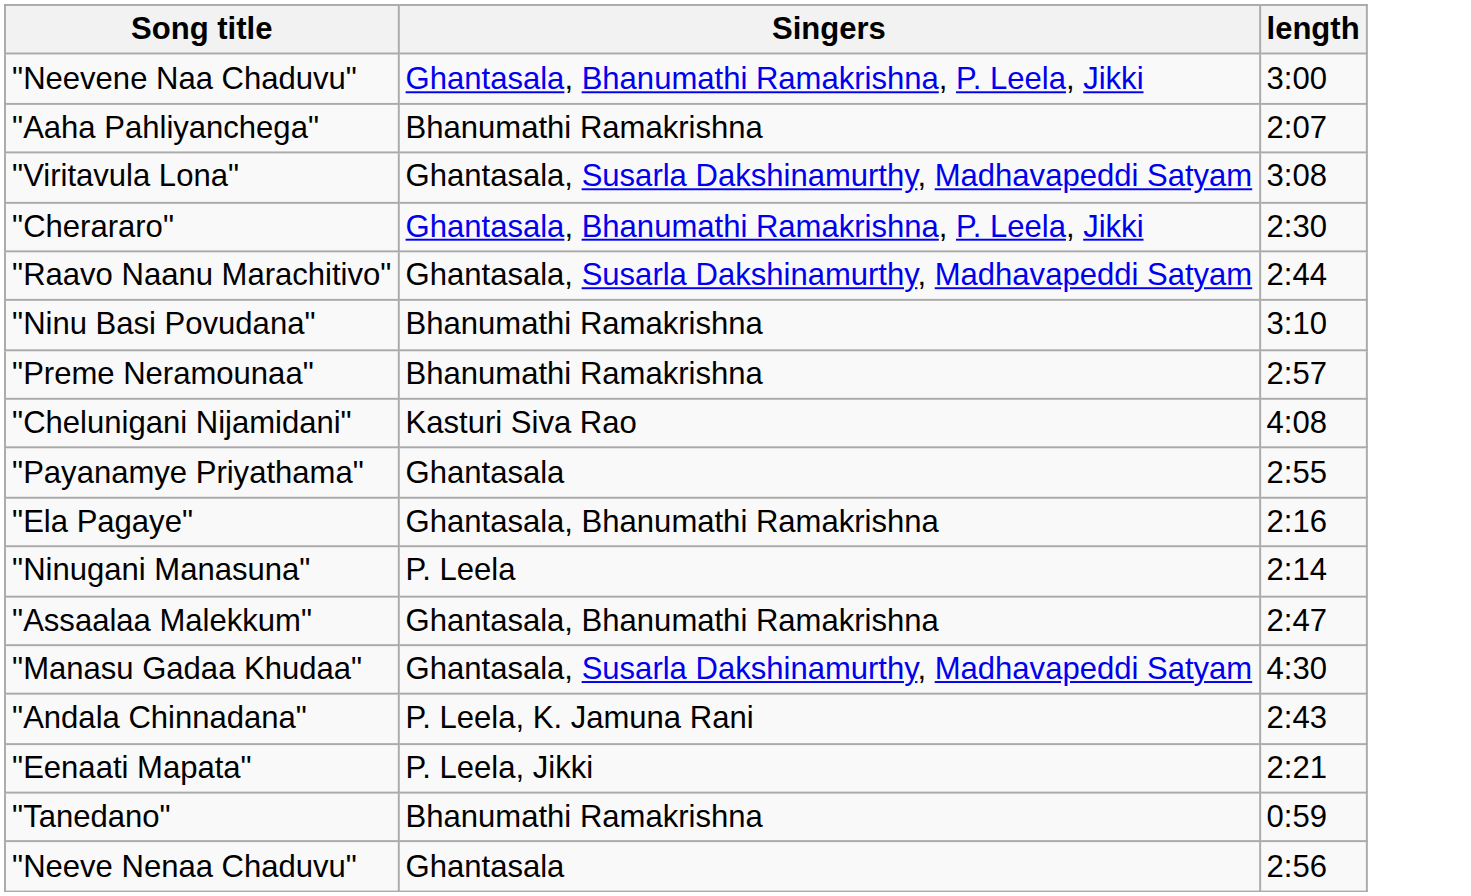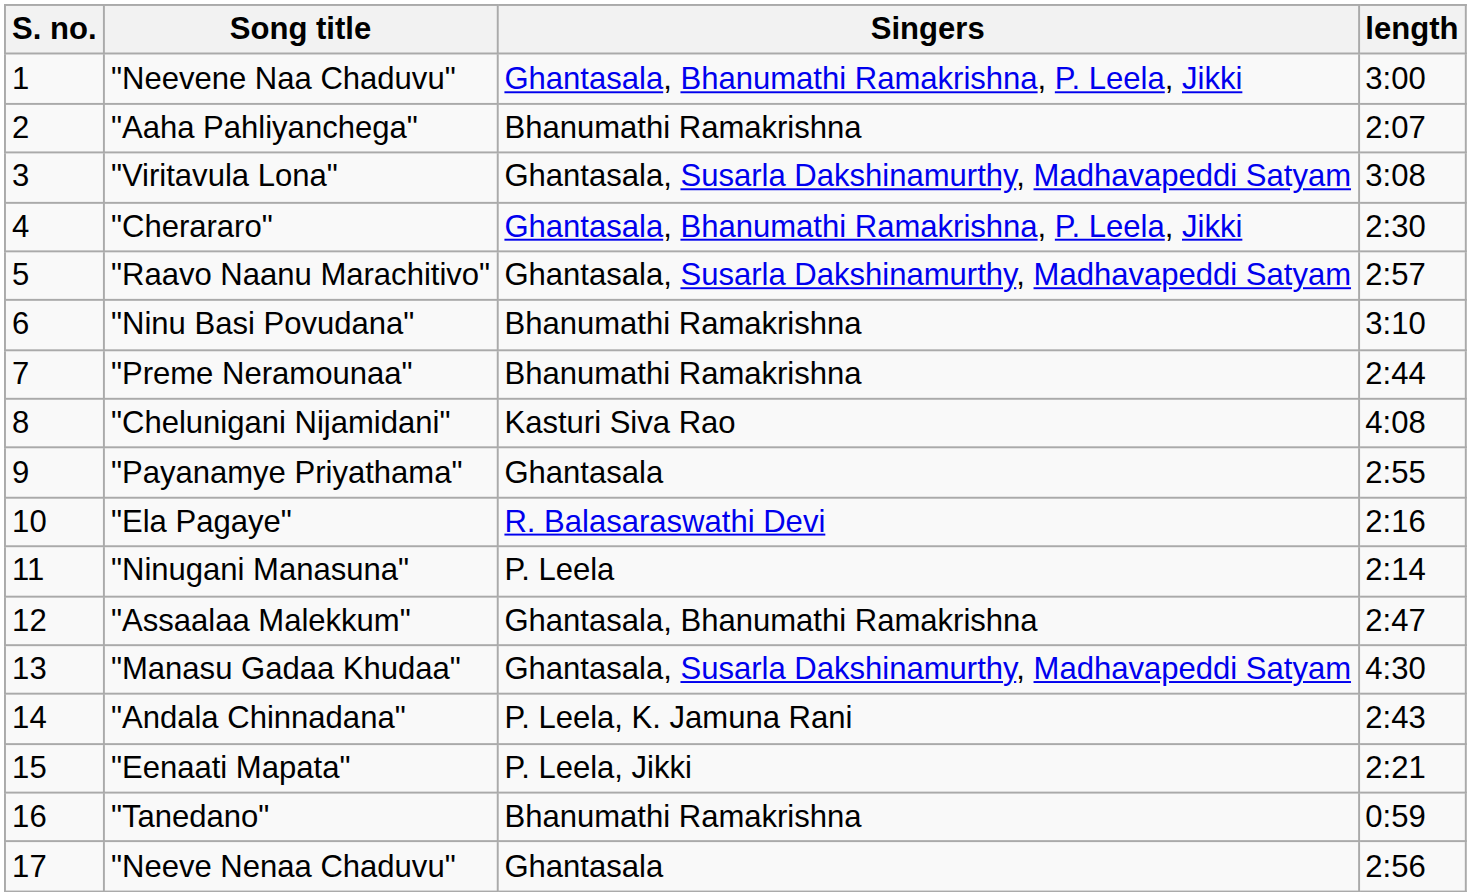 <table class="wikitable">
 <tr>
+<th>S. no.</th>
 <th>Song title</th>
 <th>Singers</th>
 <th>length</th>
 </tr>
 <tr>
+<td>1</td>
 <td>"Neevene Naa Chaduvu"</td>
 <td><a href='#'>Ghantasala</a>, <a href='#'>Bhanumathi Ramakrishna</a>, <a href='#'>P. Leela</a>, <a href='#'>Jikki</a></td>
 <td>3:00</td>
 </tr>
 <tr>
+<td>2</td>
 <td>"Aaha Pahliyanchega"</td>
 <td>Bhanumathi Ramakrishna</td>
 <td>2:07</td>
 </tr>
 <tr>
+<td>3</td>
 <td>"Viritavula Lona"</td>
 <td>Ghantasala, <a href='#'>Susarla Dakshinamurthy</a>, <a href='#'>Madhavapeddi Satyam</a></td>
 <td>3:08</td>
 </tr>
 <tr>
+<td>4</td>
 <td>"Cherararo"</td>
 <td><a href='#'>Ghantasala</a>, <a href='#'>Bhanumathi Ramakrishna</a>, <a href='#'>P. Leela</a>, <a href='#'>Jikki</a></td>
 <td>2:30</td>
 </tr>
 <tr>
+<td>5</td>
 <td>"Raavo Naanu Marachitivo"</td>
 <td>Ghantasala, <a href='#'>Susarla Dakshinamurthy</a>, <a href='#'>Madhavapeddi Satyam</a></td>
-<td>2:44</td>
+<td>2:57</td>
 </tr>
 <tr>
+<td>6</td>
 <td>"Ninu Basi Povudana"</td>
 <td>Bhanumathi Ramakrishna</td>
 <td>3:10</td>
 </tr>
 <tr>
+<td>7</td>
 <td>"Preme Neramounaa"</td>
 <td>Bhanumathi Ramakrishna</td>
-<td>2:57</td>
+<td>2:44</td>
 </tr>
 <tr>
+<td>8</td>
 <td>"Chelunigani Nijamidani"</td>
 <td>Kasturi Siva Rao</td>
 <td>4:08</td>
 </tr>
 <tr>
+<td>9</td>
 <td>"Payanamye Priyathama"</td>
 <td>Ghantasala</td>
 <td>2:55</td>
 </tr>
 <tr>
+<td>10</td>
 <td>"Ela Pagaye"</td>
-<td>Ghantasala, Bhanumathi Ramakrishna</td>
+<td><a href='#'>R. Balasaraswathi Devi</a></td>
 <td>2:16</td>
 </tr>
 <tr>
+<td>11</td>
 <td>"Ninugani Manasuna"</td>
 <td>P. Leela</td>
 <td>2:14</td>
 </tr>
 <tr>
+<td>12</td>
 <td>"Assaalaa Malekkum"</td>
 <td>Ghantasala, Bhanumathi Ramakrishna</td>
 <td>2:47</td>
 </tr>
 <tr>
+<td>13</td>
 <td>"Manasu Gadaa Khudaa"</td>
 <td>Ghantasala, <a href='#'>Susarla Dakshinamurthy</a>, <a href='#'>Madhavapeddi Satyam</a></td>
 <td>4:30</td>
 </tr>
 <tr>
+<td>14</td>
 <td>"Andala Chinnadana"</td>
 <td>P. Leela, K. Jamuna Rani</td>
 <td>2:43</td>
 </tr>
 <tr>
+<td>15</td>
 <td>"Eenaati Mapata"</td>
 <td>P. Leela, Jikki</td>
 <td>2:21</td>
 </tr>
 <tr>
+<td>16</td>
 <td>"Tanedano"</td>
 <td>Bhanumathi Ramakrishna</td>
 <td>0:59</td>
 </tr>
 <tr>
+<td>17</td>
 <td>"Neeve Nenaa Chaduvu"</td>
 <td>Ghantasala</td>
 <td>2:56</td>
 </tr>
 </table>
